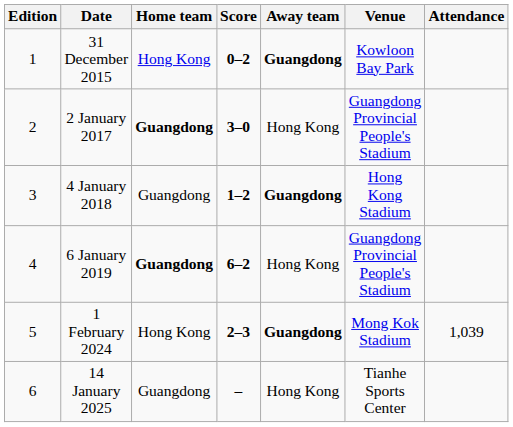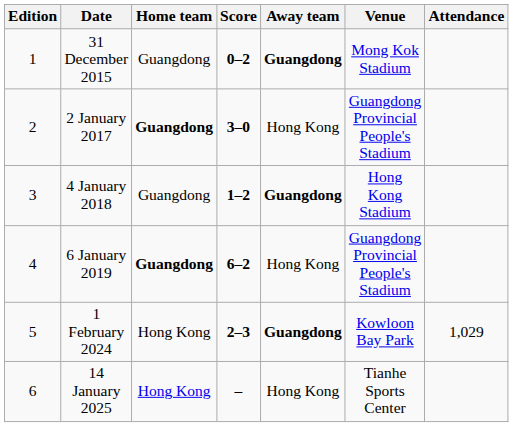 <table class="wikitable" width=80% style="text-align: center;">
 <tr>
 <th width="10%">Edition</th>
 <th width="25%">Date</th>
 <th width="10%">Home team</th>
 <th width="15%">Score</th>
 <th width="10%">Away team</th>
 <th width="30%">Venue</th>
 <th width="10%">Attendance</th>
 </tr>
 <tr>
 <td>1</td>
 <td>31 December 2015</td>
-<td><a href='#'>Hong Kong</a></td>
+<td>Guangdong</td>
 <td><strong>0–2</strong></td>
 <td><strong>Guangdong</strong></td>
-<td> <a href='#'>Kowloon Bay Park</a></td>
+<td> <a href='#'>Mong Kok Stadium</a></td>
 <td></td>
 </tr>
 <tr>
 <td>2</td>
 <td>2 January 2017</td>
 <td><strong>Guangdong</strong></td>
 <td><strong>3–0</strong></td>
 <td>Hong Kong</td>
 <td> <a href='#'>Guangdong Provincial People's Stadium</a></td>
 <td></td>
 </tr>
 <tr>
 <td>3</td>
 <td>4 January 2018</td>
 <td>Guangdong</td>
 <td><strong>1–2</strong></td>
 <td><strong>Guangdong</strong></td>
 <td> <a href='#'>Hong Kong Stadium</a></td>
 <td></td>
 </tr>
 <tr>
 <td>4</td>
 <td>6 January 2019</td>
 <td><strong>Guangdong</strong></td>
 <td><strong>6–2</strong></td>
 <td>Hong Kong</td>
 <td> <a href='#'>Guangdong Provincial People's Stadium</a></td>
 <td></td>
 </tr>
 <tr>
 <td>5</td>
 <td>1 February 2024</td>
 <td>Hong Kong</td>
 <td><strong>2–3</strong></td>
 <td><strong>Guangdong</strong></td>
-<td> <a href='#'>Mong Kok Stadium</a></td>
-<td>1,039</td>
+<td> <a href='#'>Kowloon Bay Park</a></td>
+<td>1,029</td>
 </tr>
 <tr>
 <td>6</td>
 <td>14 January 2025</td>
-<td>Guangdong</td>
+<td><a href='#'>Hong Kong</a></td>
 <td><strong>–</strong></td>
 <td>Hong Kong</td>
 <td> Tianhe Sports Center</td>
 <td></td>
 </tr>
 </table>
